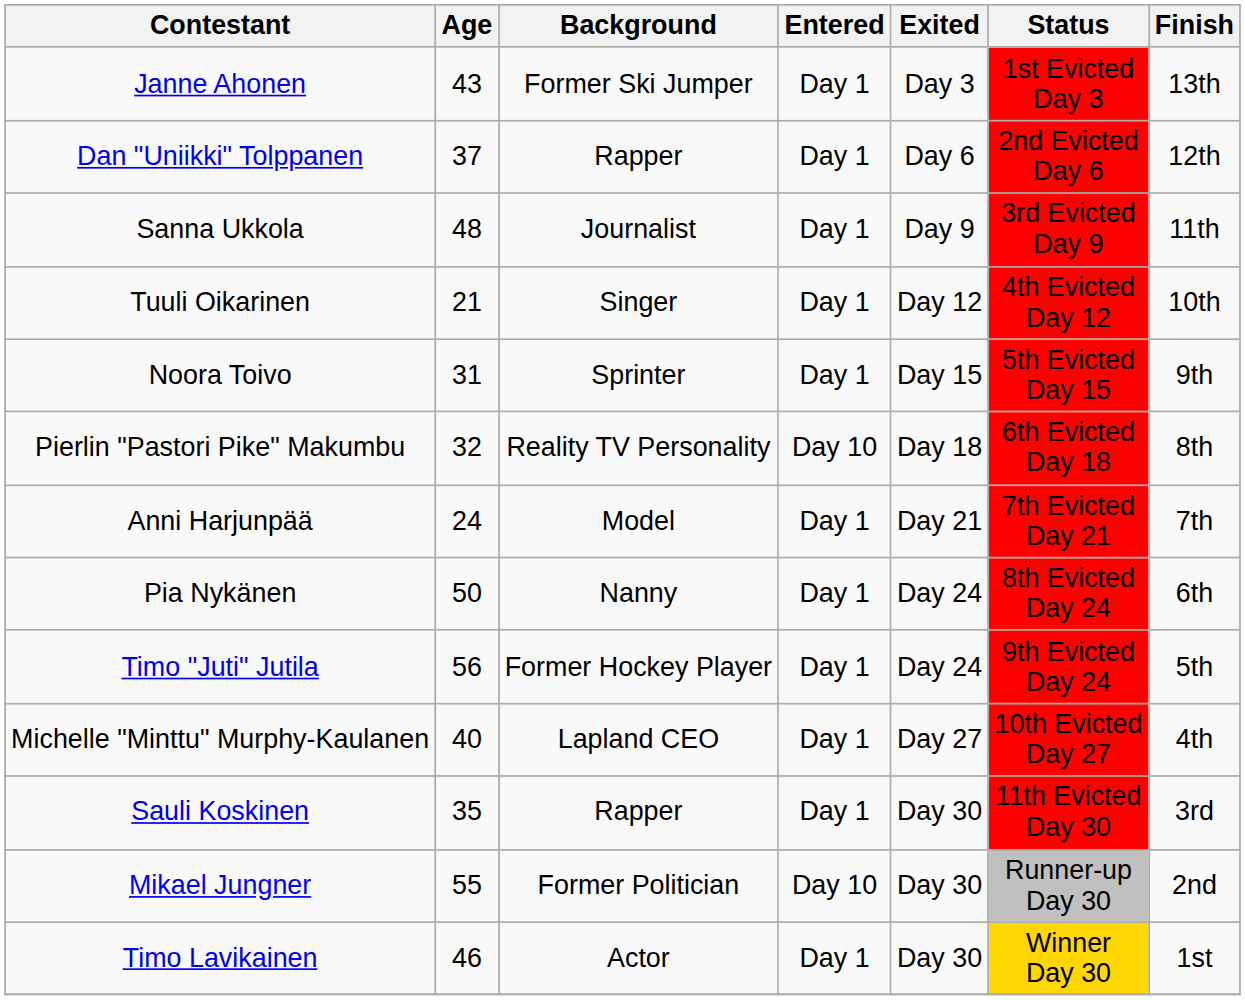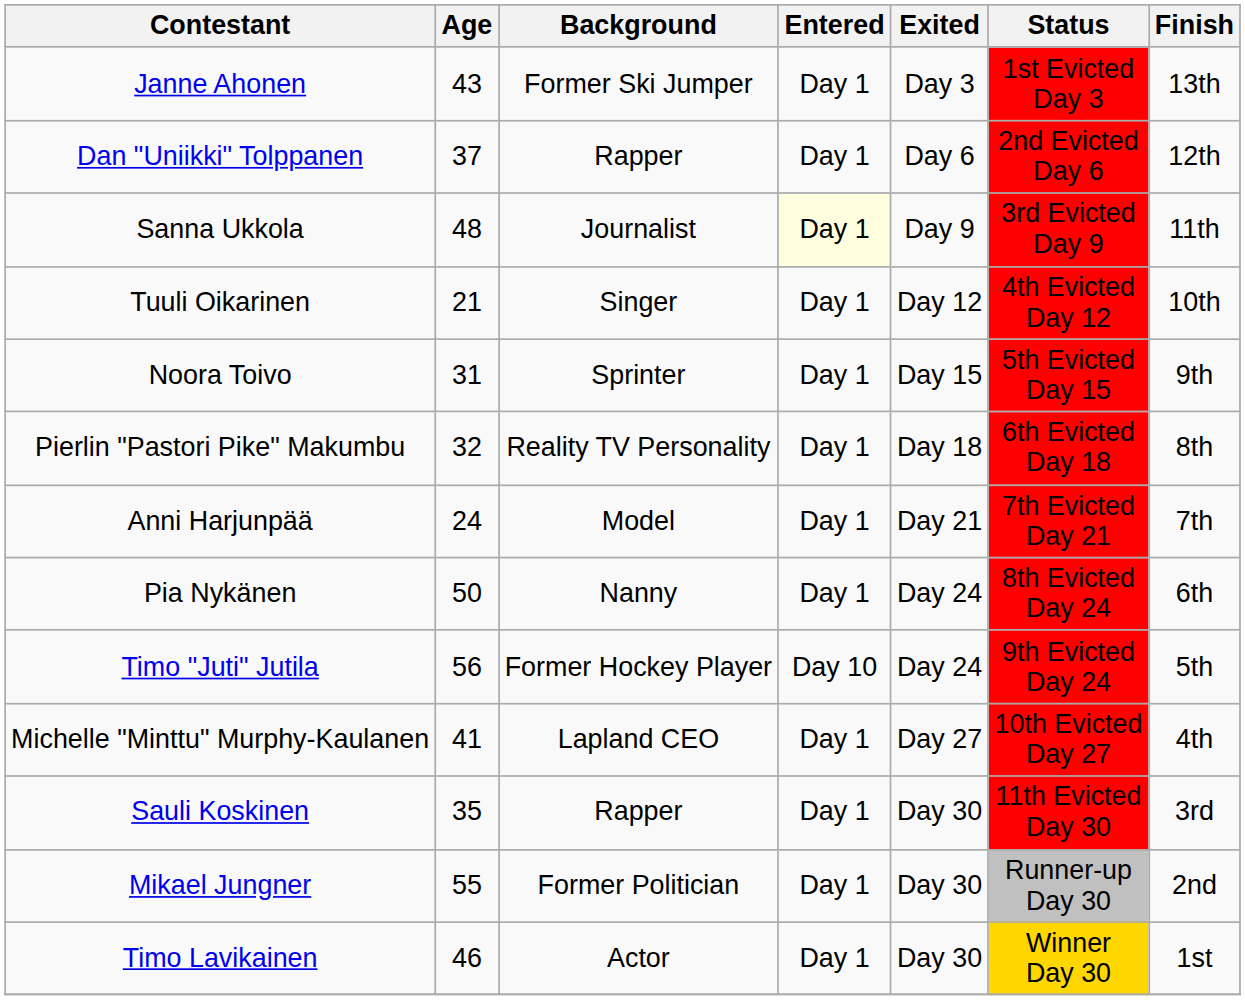 <table class="wikitable sortable" style="margin:auto; text-align:center">
 <tr>
 <th>Contestant</th>
 <th>Age</th>
 <th>Background</th>
 <th>Entered</th>
 <th>Exited</th>
 <th>Status</th>
 <th>Finish</th>
 </tr>
 <tr>
 <td><a href='#'>Janne Ahonen</a></td>
 <td>43</td>
 <td>Former Ski Jumper</td>
 <td>Day 1</td>
 <td>Day 3</td>
 <td style="background:#ff0000;">1st Evicted<br>Day 3</td>
 <td>13th</td>
 </tr>
 <tr>
 <td><a href='#'>Dan "Uniikki" Tolppanen</a></td>
 <td>37</td>
 <td>Rapper</td>
 <td>Day 1</td>
 <td>Day 6</td>
 <td style="background:#ff0000;">2nd Evicted<br>Day 6</td>
 <td>12th</td>
 </tr>
 <tr>
 <td>Sanna Ukkola</td>
 <td>48</td>
 <td>Journalist</td>
-<td>Day 1</td>
+<td style="background: lightyellow;">Day 1</td>
 <td>Day 9</td>
 <td style="background:#ff0000;">3rd Evicted<br>Day 9</td>
 <td>11th</td>
 </tr>
 <tr>
 <td>Tuuli Oikarinen</td>
 <td>21</td>
 <td>Singer</td>
 <td>Day 1</td>
 <td>Day 12</td>
 <td style="background:#ff0000;">4th Evicted<br>Day 12</td>
 <td>10th</td>
 </tr>
 <tr>
 <td>Noora Toivo</td>
 <td>31</td>
 <td>Sprinter</td>
 <td>Day 1</td>
 <td>Day 15</td>
 <td style="background:#ff0000;">5th Evicted<br>Day 15</td>
 <td>9th</td>
 </tr>
 <tr>
 <td>Pierlin "Pastori Pike" Makumbu</td>
 <td>32</td>
 <td>Reality TV Personality</td>
-<td>Day 10</td>
+<td>Day 1</td>
 <td>Day 18</td>
 <td style="background:#ff0000;">6th Evicted<br>Day 18</td>
 <td>8th</td>
 </tr>
 <tr>
 <td>Anni Harjunpää</td>
 <td>24</td>
 <td>Model</td>
 <td>Day 1</td>
 <td>Day 21</td>
 <td style="background:#ff0000;">7th Evicted<br>Day 21</td>
 <td>7th</td>
 </tr>
 <tr>
 <td>Pia Nykänen</td>
 <td>50</td>
 <td>Nanny</td>
 <td>Day 1</td>
 <td>Day 24</td>
 <td style="background:#ff0000;">8th Evicted<br>Day 24</td>
 <td>6th</td>
 </tr>
 <tr>
 <td><a href='#'>Timo "Juti" Jutila</a></td>
 <td>56</td>
 <td>Former Hockey Player</td>
-<td>Day 1</td>
+<td>Day 10</td>
 <td>Day 24</td>
 <td style="background:#ff0000;">9th Evicted<br>Day 24</td>
 <td>5th</td>
 </tr>
 <tr>
 <td>Michelle "Minttu" Murphy-Kaulanen</td>
-<td>40</td>
+<td>41</td>
 <td>Lapland CEO</td>
 <td>Day 1</td>
 <td>Day 27</td>
 <td style="background:#ff0000;">10th Evicted<br>Day 27</td>
 <td>4th</td>
 </tr>
 <tr>
 <td><a href='#'>Sauli Koskinen</a></td>
 <td>35</td>
 <td>Rapper</td>
 <td>Day 1</td>
 <td>Day 30</td>
 <td style="background:#ff0000;">11th Evicted<br>Day 30</td>
 <td>3rd</td>
 </tr>
 <tr>
 <td><a href='#'>Mikael Jungner</a></td>
 <td>55</td>
 <td>Former Politician</td>
-<td>Day 10</td>
+<td>Day 1</td>
 <td>Day 30</td>
 <td style="background:silver;">Runner-up<br>Day 30</td>
 <td>2nd</td>
 </tr>
 <tr>
 <td><a href='#'>Timo Lavikainen</a></td>
 <td>46</td>
 <td>Actor</td>
 <td>Day 1</td>
 <td>Day 30</td>
 <td style="background:gold;">Winner<br>Day 30</td>
 <td>1st</td>
 </tr>
 <tr>
 </tr>
 </table>
